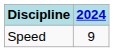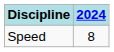 <table class="wikitable" style="text-align: center;">
 <tr>
 <th style="background: #b0e0e6;">Discipline</th>
 <th style="background: #b0e0e6;"><a href='#'>2024</a></th>
 </tr>
 <tr>
 <td align="left">Speed</td>
-<td>9</td>
+<td>8</td>
 </tr>
 </table>
